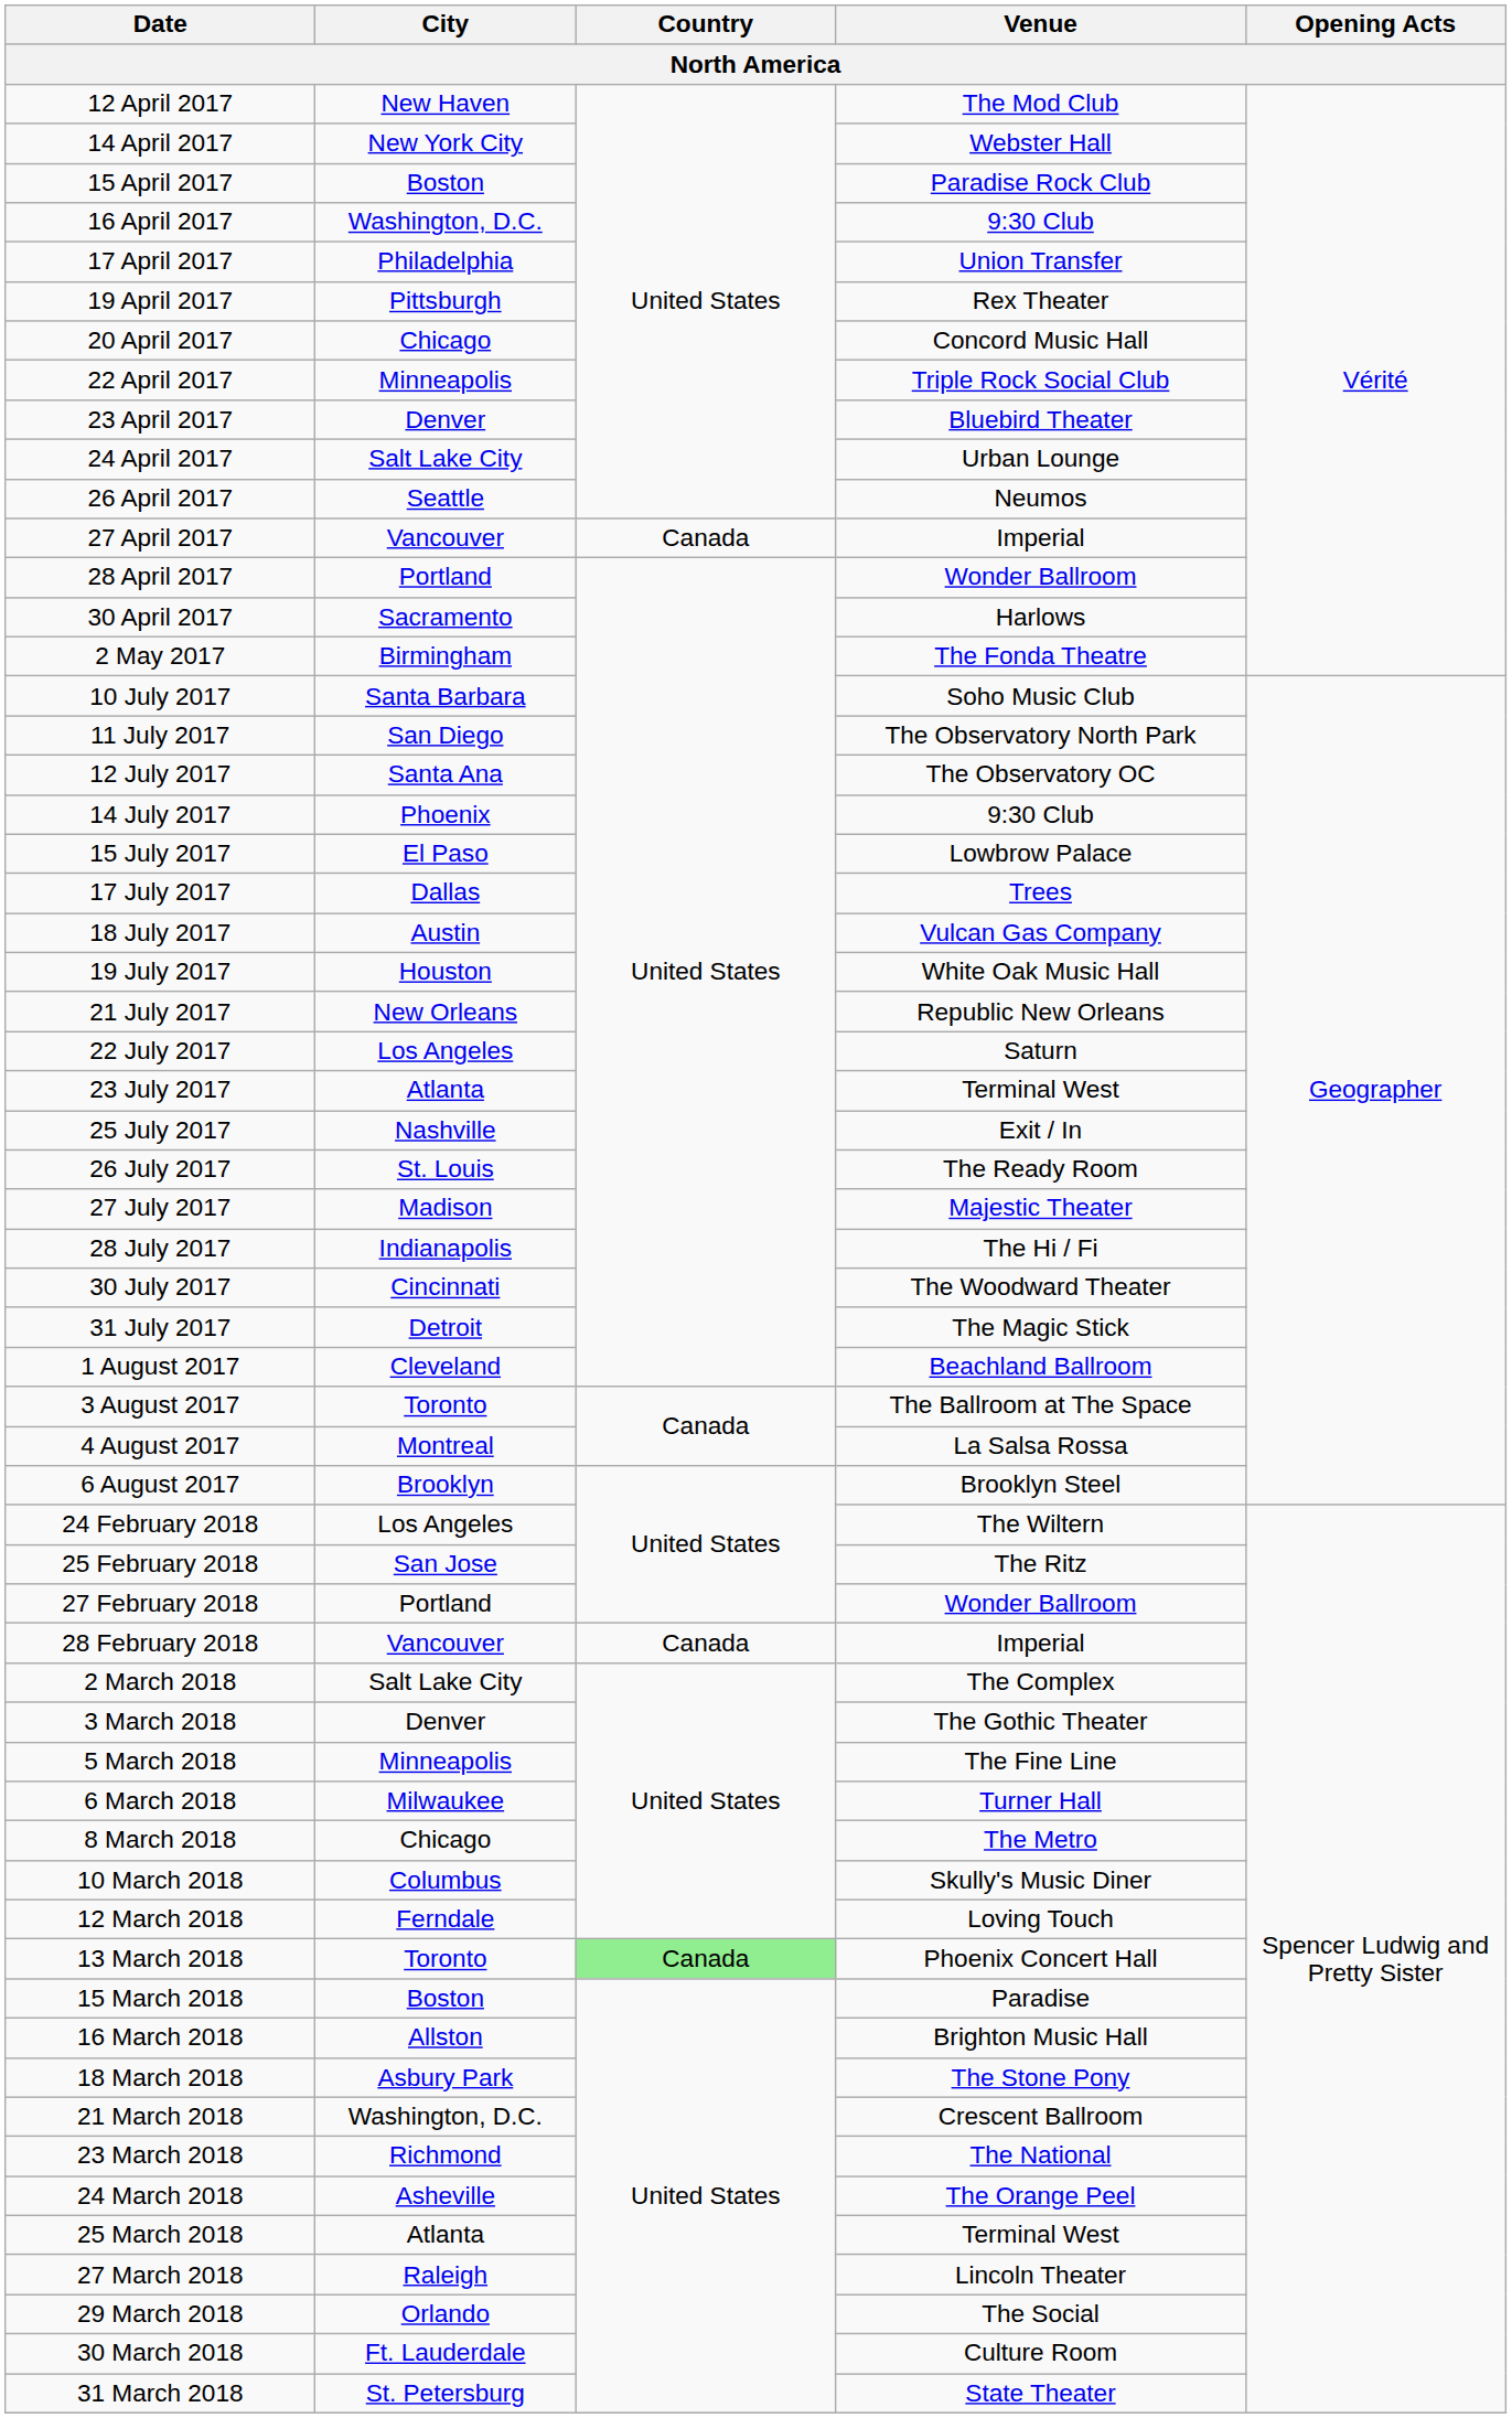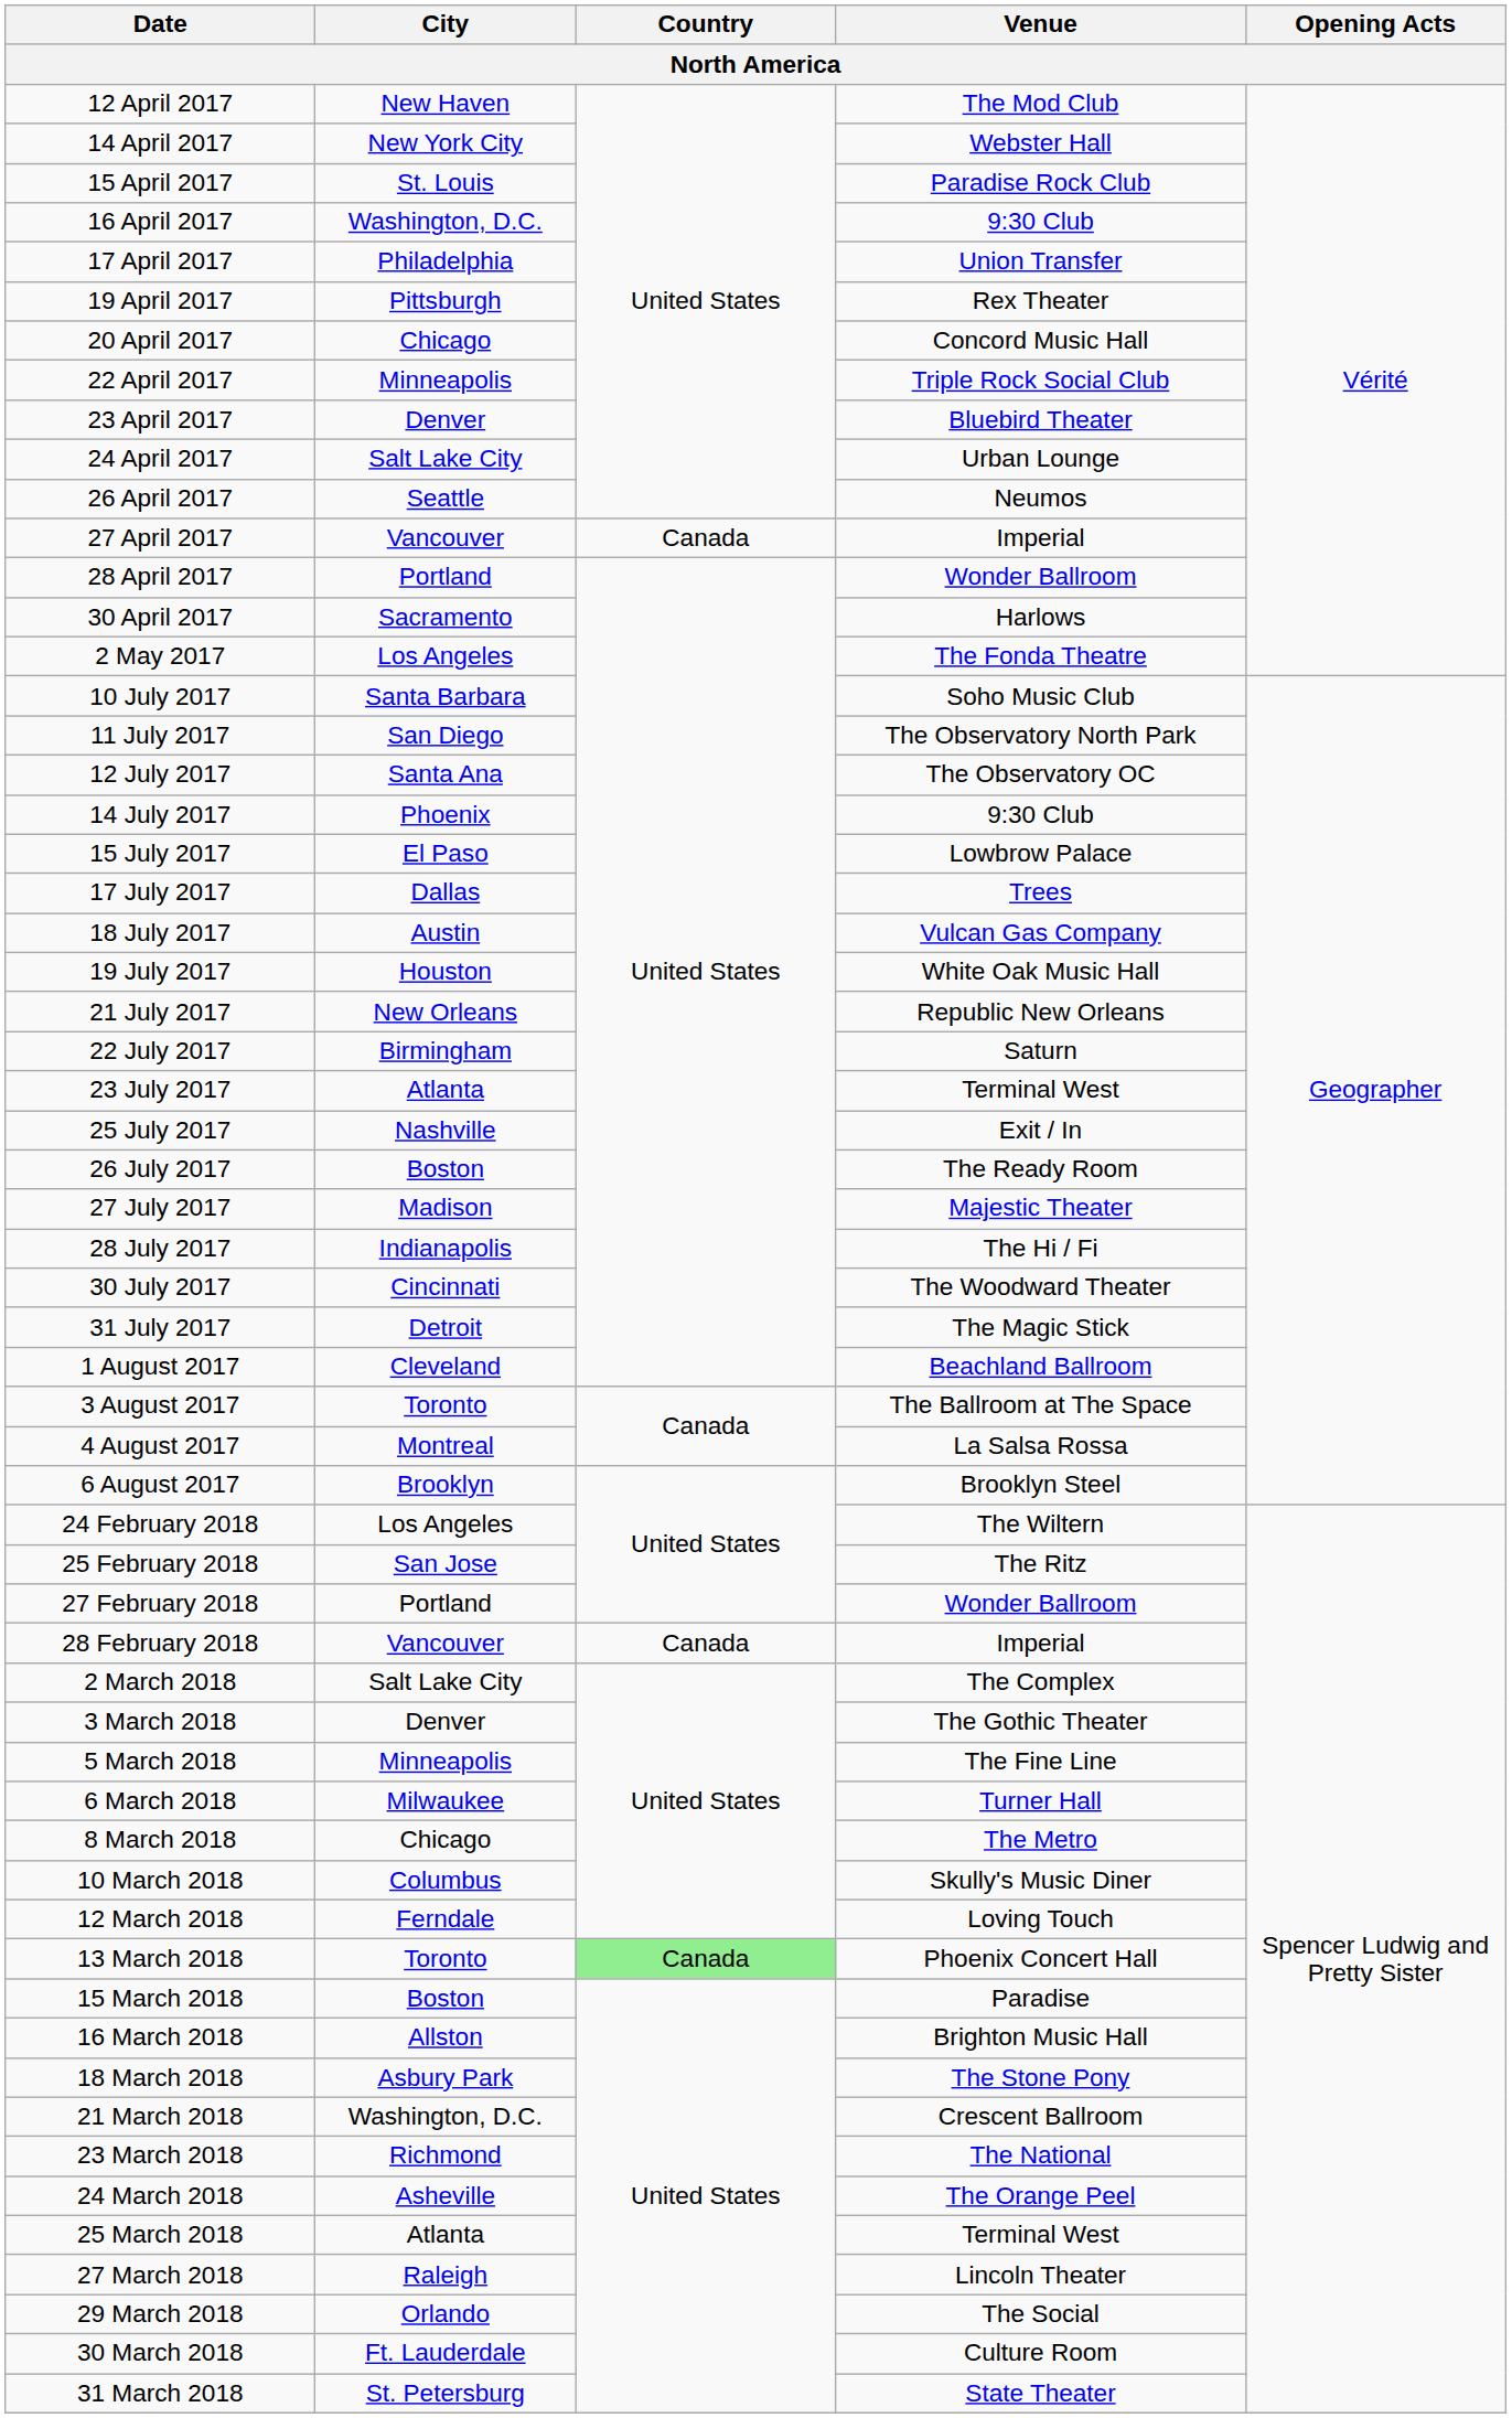 <table class="wikitable" style="text-align:center;">
 <tr>
 <th scope="col" style="width:12em;">Date</th>
 <th scope="col" style="width:10em;">City</th>
 <th scope="col" style="width:10em;">Country</th>
 <th scope="col" style="width:16em;">Venue</th>
 <th scope="col" style="width:10em;">Opening Acts</th>
 </tr>
 <tr>
 <th colspan="5">North America</th>
 </tr>
 <tr>
 <td>12 April 2017</td>
 <td><a href='#'>New Haven</a></td>
 <td rowspan="11">United States</td>
 <td><a href='#'>The Mod Club</a></td>
 <td rowspan="15"><a href='#'>Vérité</a></td>
 </tr>
 <tr>
 <td>14 April 2017</td>
 <td><a href='#'>New York City</a></td>
 <td><a href='#'>Webster Hall</a></td>
 </tr>
 <tr>
 <td>15 April 2017</td>
-<td><a href='#'>Boston</a></td>
+<td><a href='#'>St. Louis</a></td>
 <td><a href='#'>Paradise Rock Club</a></td>
 </tr>
 <tr>
 <td>16 April 2017</td>
 <td><a href='#'>Washington, D.C.</a></td>
 <td><a href='#'>9:30 Club</a></td>
 </tr>
 <tr>
 <td>17 April 2017</td>
 <td><a href='#'>Philadelphia</a></td>
 <td><a href='#'>Union Transfer</a></td>
 </tr>
 <tr>
 <td>19 April 2017</td>
 <td><a href='#'>Pittsburgh</a></td>
 <td>Rex Theater</td>
 </tr>
 <tr>
 <td>20 April 2017</td>
 <td><a href='#'>Chicago</a></td>
 <td>Concord Music Hall</td>
 </tr>
 <tr>
 <td>22 April 2017</td>
 <td><a href='#'>Minneapolis</a></td>
 <td><a href='#'>Triple Rock Social Club</a></td>
 </tr>
 <tr>
 <td>23 April 2017</td>
 <td><a href='#'>Denver</a></td>
 <td><a href='#'>Bluebird Theater</a></td>
 </tr>
 <tr>
 <td>24 April 2017</td>
 <td><a href='#'>Salt Lake City</a></td>
 <td>Urban Lounge</td>
 </tr>
 <tr>
 <td>26 April 2017</td>
 <td><a href='#'>Seattle</a></td>
 <td>Neumos</td>
 </tr>
 <tr>
 <td>27 April 2017</td>
 <td><a href='#'>Vancouver</a></td>
 <td>Canada</td>
 <td>Imperial</td>
 </tr>
 <tr>
 <td>28 April 2017</td>
 <td><a href='#'>Portland</a></td>
 <td rowspan="21">United States</td>
 <td><a href='#'>Wonder Ballroom</a></td>
 </tr>
 <tr>
 <td>30 April 2017</td>
 <td><a href='#'>Sacramento</a></td>
 <td>Harlows</td>
 </tr>
 <tr>
 <td>2 May 2017</td>
-<td><a href='#'>Birmingham</a></td>
+<td><a href='#'>Los Angeles</a></td>
 <td><a href='#'>The Fonda Theatre</a></td>
 </tr>
 <tr>
 <td>10 July 2017</td>
 <td><a href='#'>Santa Barbara</a></td>
 <td>Soho Music Club</td>
 <td rowspan="21"><a href='#'>Geographer</a></td>
 </tr>
 <tr>
 <td>11 July 2017</td>
 <td><a href='#'>San Diego</a></td>
 <td>The Observatory North Park</td>
 </tr>
 <tr>
 <td>12 July 2017</td>
 <td><a href='#'>Santa Ana</a></td>
 <td>The Observatory OC</td>
 </tr>
 <tr>
 <td>14 July 2017</td>
 <td><a href='#'>Phoenix</a></td>
 <td>9:30 Club</td>
 </tr>
 <tr>
 <td>15 July 2017</td>
 <td><a href='#'>El Paso</a></td>
 <td>Lowbrow Palace</td>
 </tr>
 <tr>
 <td>17 July 2017</td>
 <td><a href='#'>Dallas</a></td>
 <td><a href='#'>Trees</a></td>
 </tr>
 <tr>
 <td>18 July 2017</td>
 <td><a href='#'>Austin</a></td>
 <td><a href='#'>Vulcan Gas Company</a></td>
 </tr>
 <tr>
 <td>19 July 2017</td>
 <td><a href='#'>Houston</a></td>
 <td>White Oak Music Hall</td>
 </tr>
 <tr>
 <td>21 July 2017</td>
 <td><a href='#'>New Orleans</a></td>
 <td>Republic New Orleans</td>
 </tr>
 <tr>
 <td>22 July 2017</td>
-<td><a href='#'>Los Angeles</a></td>
+<td><a href='#'>Birmingham</a></td>
 <td>Saturn</td>
 </tr>
 <tr>
 <td>23 July 2017</td>
 <td><a href='#'>Atlanta</a></td>
 <td>Terminal West</td>
 </tr>
 <tr>
 <td>25 July 2017</td>
 <td><a href='#'>Nashville</a></td>
 <td>Exit / In</td>
 </tr>
 <tr>
 <td>26 July 2017</td>
-<td><a href='#'>St. Louis</a></td>
+<td><a href='#'>Boston</a></td>
 <td>The Ready Room</td>
 </tr>
 <tr>
 <td>27 July 2017</td>
 <td><a href='#'>Madison</a></td>
 <td><a href='#'>Majestic Theater</a></td>
 </tr>
 <tr>
 <td>28 July 2017</td>
 <td><a href='#'>Indianapolis</a></td>
 <td>The Hi / Fi</td>
 </tr>
 <tr>
 <td>30 July 2017</td>
 <td><a href='#'>Cincinnati</a></td>
 <td>The Woodward Theater</td>
 </tr>
 <tr>
 <td>31 July 2017</td>
 <td><a href='#'>Detroit</a></td>
 <td>The Magic Stick</td>
 </tr>
 <tr>
 <td>1 August 2017</td>
 <td><a href='#'>Cleveland</a></td>
 <td><a href='#'>Beachland Ballroom</a></td>
 </tr>
 <tr>
 <td>3 August 2017</td>
 <td><a href='#'>Toronto</a></td>
 <td rowspan="2">Canada</td>
 <td>The Ballroom at The Space</td>
 </tr>
 <tr>
 <td>4 August 2017</td>
 <td><a href='#'>Montreal</a></td>
 <td>La Salsa Rossa</td>
 </tr>
 <tr>
 <td>6 August 2017</td>
 <td><a href='#'>Brooklyn</a></td>
 <td rowspan="4">United States</td>
 <td>Brooklyn Steel</td>
 </tr>
 <tr>
 <td>24 February 2018</td>
 <td>Los Angeles</td>
 <td>The Wiltern</td>
 <td rowspan="23">Spencer Ludwig and<br>Pretty Sister</td>
 </tr>
 <tr>
 <td>25 February 2018</td>
 <td><a href='#'>San Jose</a></td>
 <td>The Ritz</td>
 </tr>
 <tr>
 <td>27 February 2018</td>
 <td>Portland</td>
 <td><a href='#'>Wonder Ballroom</a></td>
 </tr>
 <tr>
 <td>28 February 2018</td>
 <td><a href='#'>Vancouver</a></td>
 <td>Canada</td>
 <td>Imperial</td>
 </tr>
 <tr>
 <td>2 March 2018</td>
 <td>Salt Lake City</td>
 <td rowspan="7">United States</td>
 <td>The Complex</td>
 </tr>
 <tr>
 <td>3 March 2018</td>
 <td>Denver</td>
 <td>The Gothic Theater</td>
 </tr>
 <tr>
 <td>5 March 2018</td>
 <td><a href='#'>Minneapolis</a></td>
 <td>The Fine Line</td>
 </tr>
 <tr>
 <td>6 March 2018</td>
 <td><a href='#'>Milwaukee</a></td>
 <td><a href='#'>Turner Hall</a></td>
 </tr>
 <tr>
 <td>8 March 2018</td>
 <td>Chicago</td>
 <td><a href='#'>The Metro</a></td>
 </tr>
 <tr>
 <td>10 March 2018</td>
 <td><a href='#'>Columbus</a></td>
 <td>Skully's Music Diner</td>
 </tr>
 <tr>
 <td>12 March 2018</td>
 <td><a href='#'>Ferndale</a></td>
 <td>Loving Touch</td>
 </tr>
 <tr>
 <td>13 March 2018</td>
 <td><a href='#'>Toronto</a></td>
 <td style="background: lightgreen;">Canada</td>
 <td>Phoenix Concert Hall</td>
 </tr>
 <tr>
 <td>15 March 2018</td>
 <td><a href='#'>Boston</a></td>
 <td rowspan="11">United States</td>
 <td>Paradise</td>
 </tr>
 <tr>
 <td>16 March 2018</td>
 <td><a href='#'>Allston</a></td>
 <td>Brighton Music Hall</td>
 </tr>
 <tr>
 <td>18 March 2018</td>
 <td><a href='#'>Asbury Park</a></td>
 <td><a href='#'>The Stone Pony</a></td>
 </tr>
 <tr>
 <td>21 March 2018</td>
 <td>Washington, D.C.</td>
 <td>Crescent Ballroom</td>
 </tr>
 <tr>
 <td>23 March 2018</td>
 <td><a href='#'>Richmond</a></td>
 <td><a href='#'>The National</a></td>
 </tr>
 <tr>
 <td>24 March 2018</td>
 <td><a href='#'>Asheville</a></td>
 <td><a href='#'>The Orange Peel</a></td>
 </tr>
 <tr>
 <td>25 March 2018</td>
 <td>Atlanta</td>
 <td>Terminal West</td>
 </tr>
 <tr>
 <td>27 March 2018</td>
 <td><a href='#'>Raleigh</a></td>
 <td>Lincoln Theater</td>
 </tr>
 <tr>
 <td>29 March 2018</td>
 <td><a href='#'>Orlando</a></td>
 <td>The Social</td>
 </tr>
 <tr>
 <td>30 March 2018</td>
 <td><a href='#'>Ft. Lauderdale</a></td>
 <td>Culture Room</td>
 </tr>
 <tr>
 <td>31 March 2018</td>
 <td><a href='#'>St. Petersburg</a></td>
 <td><a href='#'>State Theater</a></td>
 </tr>
 <tr>
 </tr>
 </table>
